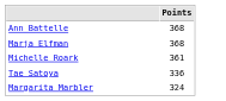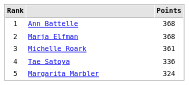 <table cellspacing="1" cellpadding="3" style="border:1px solid #AAAAAA;font-size:86%">
 <tr bgcolor="#E4E4E4">
+<th style="border-bottom:1px solid #AAAAAA" width=10>Rank</th>
 <th style="border-bottom:1px solid #AAAAAA" width=200></th>
 <th style="border-bottom:1px solid #AAAAAA" width=20>Points</th>
 </tr>
 <tr>
+<td align="center">1</td>
 <td> <a href='#'>Ann Battelle</a></td>
 <td align=center>368</td>
 </tr>
 <tr>
+<td align="center">2</td>
 <td> <a href='#'>Marja Elfman</a></td>
 <td align=center>368</td>
 </tr>
 <tr>
+<td align="center">3</td>
 <td> <a href='#'>Michelle Roark</a></td>
 <td align=center>361</td>
 </tr>
 <tr>
+<td align="center">4</td>
 <td> <a href='#'>Tae Satoya</a></td>
 <td align=center>336</td>
 </tr>
 <tr>
+<td align="center">5</td>
 <td> <a href='#'>Margarita Marbler</a></td>
 <td align=center>324</td>
 </tr>
 </table>
